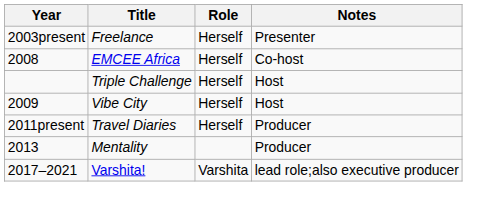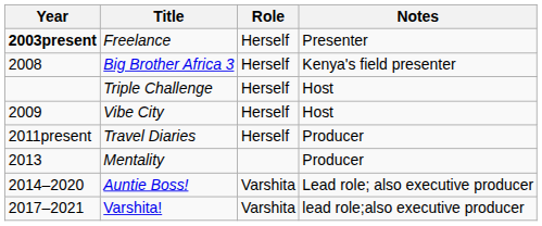 <table class="wikitable sortable">
 <tr>
 <th>Year</th>
 <th>Title</th>
 <th>Role</th>
 <th>Notes</th>
 </tr>
 <tr>
-<td>2003present</td>
+<td><strong>2003present</strong></td>
 <td><em>Freelance</em></td>
 <td>Herself</td>
 <td>Presenter</td>
 </tr>
 <tr>
 <td>2008</td>
-<td><em><a href='#'>EMCEE Africa</a></em></td>
+<td><em><a href='#'>Big Brother Africa 3</a></em></td>
 <td>Herself</td>
-<td>Co-host</td>
+<td>Kenya's field presenter</td>
 </tr>
 <tr>
 <td></td>
 <td><em>Triple Challenge</em></td>
 <td>Herself</td>
 <td>Host</td>
 </tr>
 <tr>
 <td>2009</td>
 <td><em>Vibe City</em></td>
 <td>Herself</td>
 <td>Host</td>
 </tr>
 <tr>
 <td>2011present</td>
 <td><em>Travel Diaries</em></td>
 <td>Herself</td>
 <td>Producer</td>
 </tr>
 <tr>
 <td>2013</td>
 <td><em>Mentality</em></td>
 <td></td>
 <td>Producer</td>
 </tr>
 <tr>
+<td>2014–2020</td>
+<td><em><a href='#'>Auntie Boss!</a></em></td>
+<td>Varshita</td>
+<td>Lead role; also executive producer</td>
+</tr>
+<tr>
 <td>2017–2021</td>
 <td><a href='#'>Varshita!</a></td>
 <td>Varshita</td>
 <td>lead role;also executive producer</td>
 </tr>
 </table>
